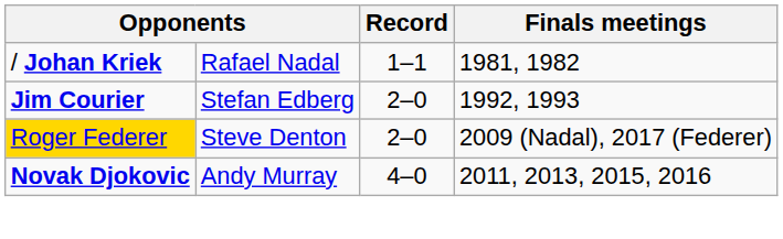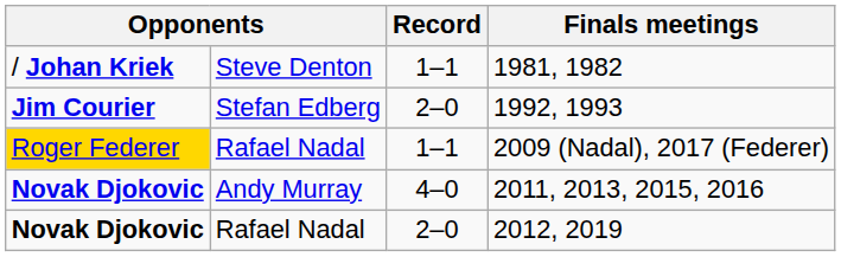 <table class="wikitable">
 <tr>
 <th colspan=2>Opponents</th>
 <th>Record</th>
 <th>Finals meetings</th>
 </tr>
 <tr>
 <td>/ <strong><a href='#'>Johan Kriek</a></strong></td>
-<td> <a href='#'>Rafael Nadal</a></td>
+<td> <a href='#'>Steve Denton</a></td>
 <td align=center>1–1</td>
 <td>1981, 1982</td>
 </tr>
 <tr>
 <td> <strong><a href='#'>Jim Courier</a></strong></td>
 <td> <a href='#'>Stefan Edberg</a></td>
 <td align=center>2–0</td>
 <td>1992, 1993</td>
 </tr>
 <tr>
 <td style="background: gold;"> <a href='#'>Roger Federer</a></td>
-<td> <a href='#'>Steve Denton</a></td>
-<td align=center>2–0</td>
+<td> <a href='#'>Rafael Nadal</a></td>
+<td align=center>1–1</td>
 <td>2009 (Nadal), 2017 (Federer)</td>
 </tr>
 <tr>
 <td> <strong><a href='#'>Novak Djokovic</a></strong></td>
 <td> <a href='#'>Andy Murray</a></td>
 <td align=center>4–0</td>
 <td>2011, 2013, 2015, 2016</td>
 </tr>
+<tr>
+<td> <strong>Novak Djokovic</strong></td>
+<td> Rafael Nadal</td>
+<td align=center>2–0</td>
+<td>2012, 2019</td>
+</tr>
 </table>
